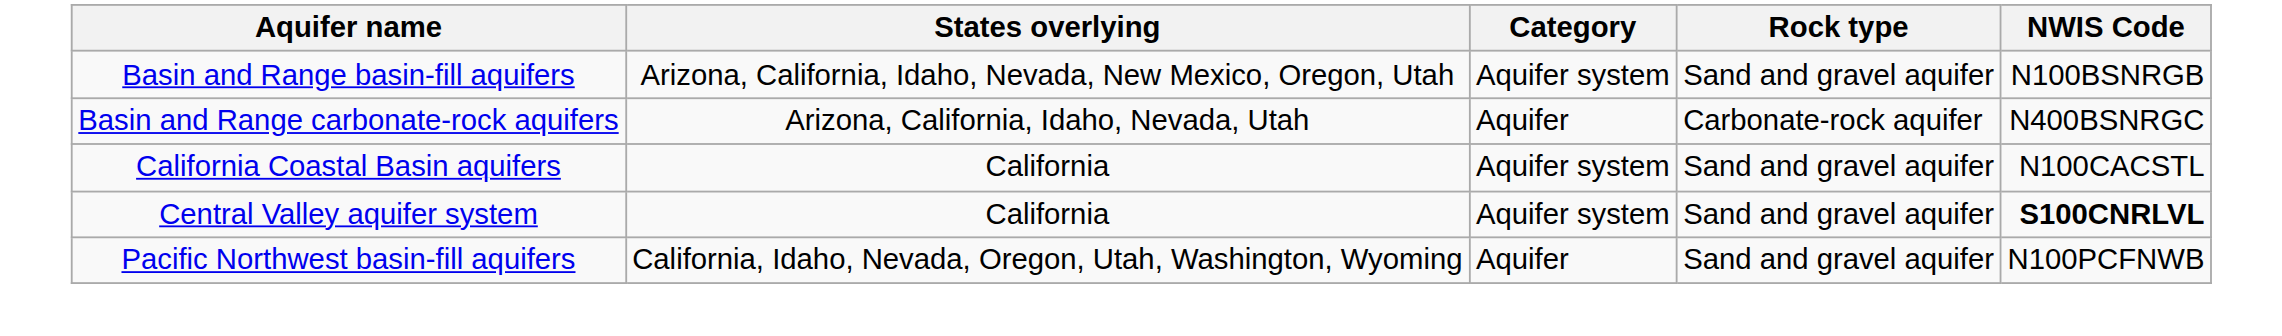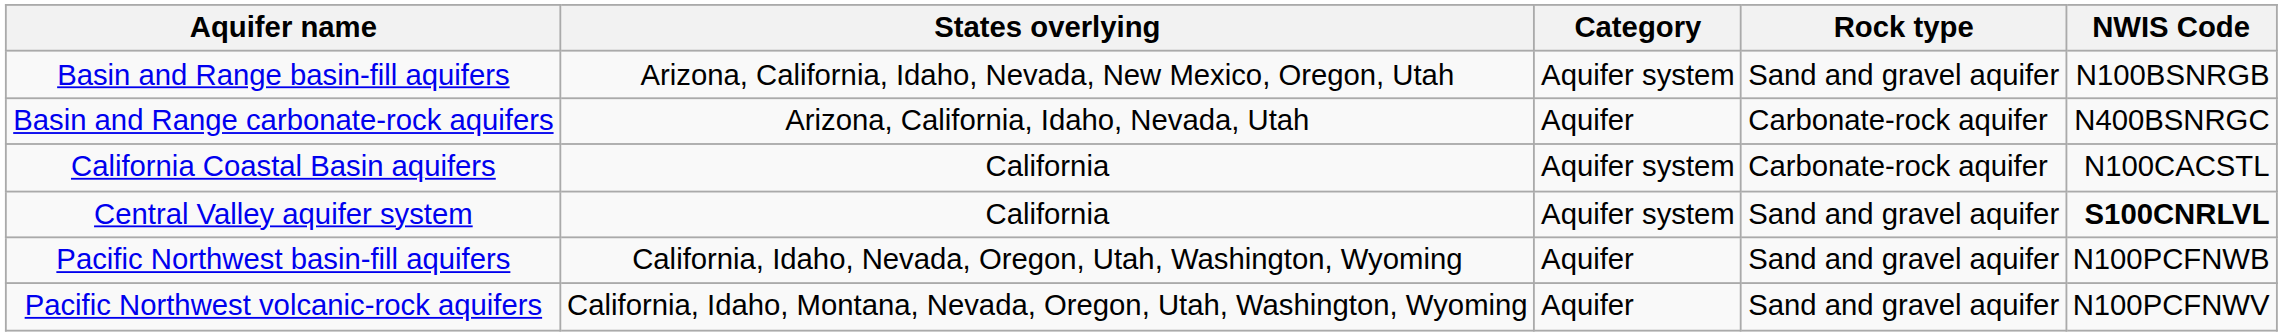 <table class="wikitable" border="1" style="margin: 1em auto 1em auto;">
 <tr valign="top">
 <th scope="col">Aquifer name</th>
 <th scope="col">States overlying</th>
 <th scope="col">Category</th>
 <th scope="col">Rock type</th>
 <th scope="col">NWIS Code</th>
 </tr>
 <tr valign="top">
 <td align="center"><a href='#'>Basin and Range basin-fill aquifers</a></td>
 <td align="center">Arizona, California, Idaho, Nevada, New Mexico, Oregon, Utah</td>
 <td>Aquifer system</td>
 <td>Sand and gravel aquifer</td>
 <td align="right">N100BSNRGB</td>
 </tr>
 <tr valign="top">
 <td align="center"><a href='#'>Basin and Range carbonate-rock aquifers</a></td>
 <td align="center">Arizona, California, Idaho, Nevada, Utah</td>
 <td>Aquifer</td>
 <td>Carbonate-rock aquifer</td>
 <td align="right">N400BSNRGC</td>
 </tr>
 <tr valign="top">
 <td align="center"><a href='#'>California Coastal Basin aquifers</a></td>
 <td align="center">California</td>
 <td>Aquifer system</td>
-<td>Sand and gravel aquifer</td>
+<td>Carbonate-rock aquifer</td>
 <td align="right">N100CACSTL</td>
 </tr>
 <tr valign="top">
 <td align="center"><a href='#'>Central Valley aquifer system</a></td>
 <td align="center">California</td>
 <td>Aquifer system</td>
 <td>Sand and gravel aquifer</td>
 <td align="right"><strong>S100CNRLVL</strong></td>
 </tr>
 <tr valign="top">
 <td align="center"><a href='#'>Pacific Northwest basin-fill aquifers</a></td>
 <td align="center">California, Idaho, Nevada, Oregon, Utah, Washington, Wyoming</td>
 <td>Aquifer</td>
 <td>Sand and gravel aquifer</td>
 <td align="right">N100PCFNWB</td>
 </tr>
+<tr valign="top">
+<td align="center"><a href='#'>Pacific Northwest volcanic-rock aquifers</a></td>
+<td align="center">California, Idaho, Montana, Nevada, Oregon, Utah, Washington, Wyoming</td>
+<td>Aquifer</td>
+<td>Sand and gravel aquifer</td>
+<td align="right">N100PCFNWV</td>
+</tr>
 </table>
